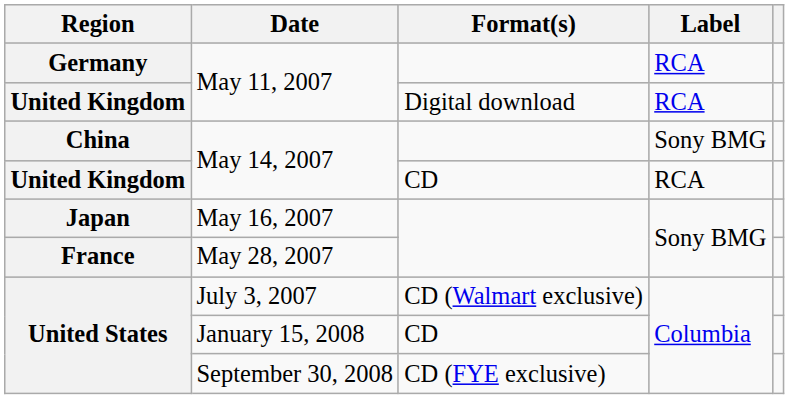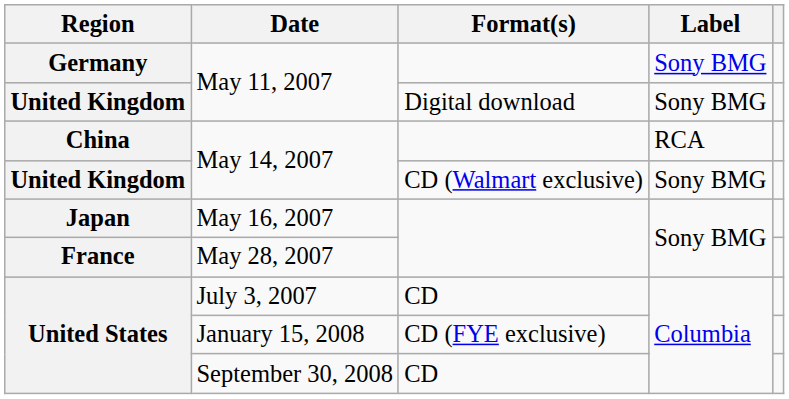 <table class="wikitable plainrowheaders">
 <tr>
 <th scope="col">Region</th>
 <th scope="col">Date</th>
 <th scope="col">Format(s)</th>
 <th scope="col">Label</th>
 <th scope="col"></th>
 </tr>
 <tr>
 <th scope="row">Germany</th>
 <td rowspan="2">May 11, 2007</td>
 <td></td>
-<td><a href='#'>RCA</a></td>
+<td><a href='#'>Sony BMG</a></td>
 <td align="center"></td>
 </tr>
 <tr>
 <th scope="row">United Kingdom</th>
 <td>Digital download</td>
-<td><a href='#'>RCA</a></td>
+<td>Sony BMG</td>
 <td align="center"></td>
 </tr>
 <tr>
 <th scope="row">China</th>
 <td rowspan="2">May 14, 2007</td>
 <td></td>
-<td>Sony BMG</td>
+<td>RCA</td>
 <td align="center"></td>
 </tr>
 <tr>
 <th scope="row">United Kingdom</th>
-<td>CD</td>
-<td>RCA</td>
+<td>CD (<a href='#'>Walmart</a> exclusive)</td>
+<td>Sony BMG</td>
 <td align="center"></td>
 </tr>
 <tr>
 <th scope="row">Japan</th>
 <td>May 16, 2007</td>
 <td rowspan="2"></td>
 <td rowspan="2">Sony BMG</td>
 <td align="center"></td>
 </tr>
 <tr>
 <th scope="row">France</th>
 <td>May 28, 2007</td>
 <td align="center"></td>
 </tr>
 <tr>
 <th scope="row" rowspan="3">United States</th>
 <td>July 3, 2007</td>
-<td>CD (<a href='#'>Walmart</a> exclusive)</td>
+<td>CD</td>
 <td rowspan="3"><a href='#'>Columbia</a></td>
 <td align="center"></td>
 </tr>
 <tr>
 <td>January 15, 2008</td>
-<td>CD</td>
+<td>CD (<a href='#'>FYE</a> exclusive)</td>
 <td align="center"></td>
 </tr>
 <tr>
 <td>September 30, 2008</td>
-<td>CD (<a href='#'>FYE</a> exclusive)</td>
+<td>CD</td>
 <td align="center"></td>
 </tr>
 </table>
